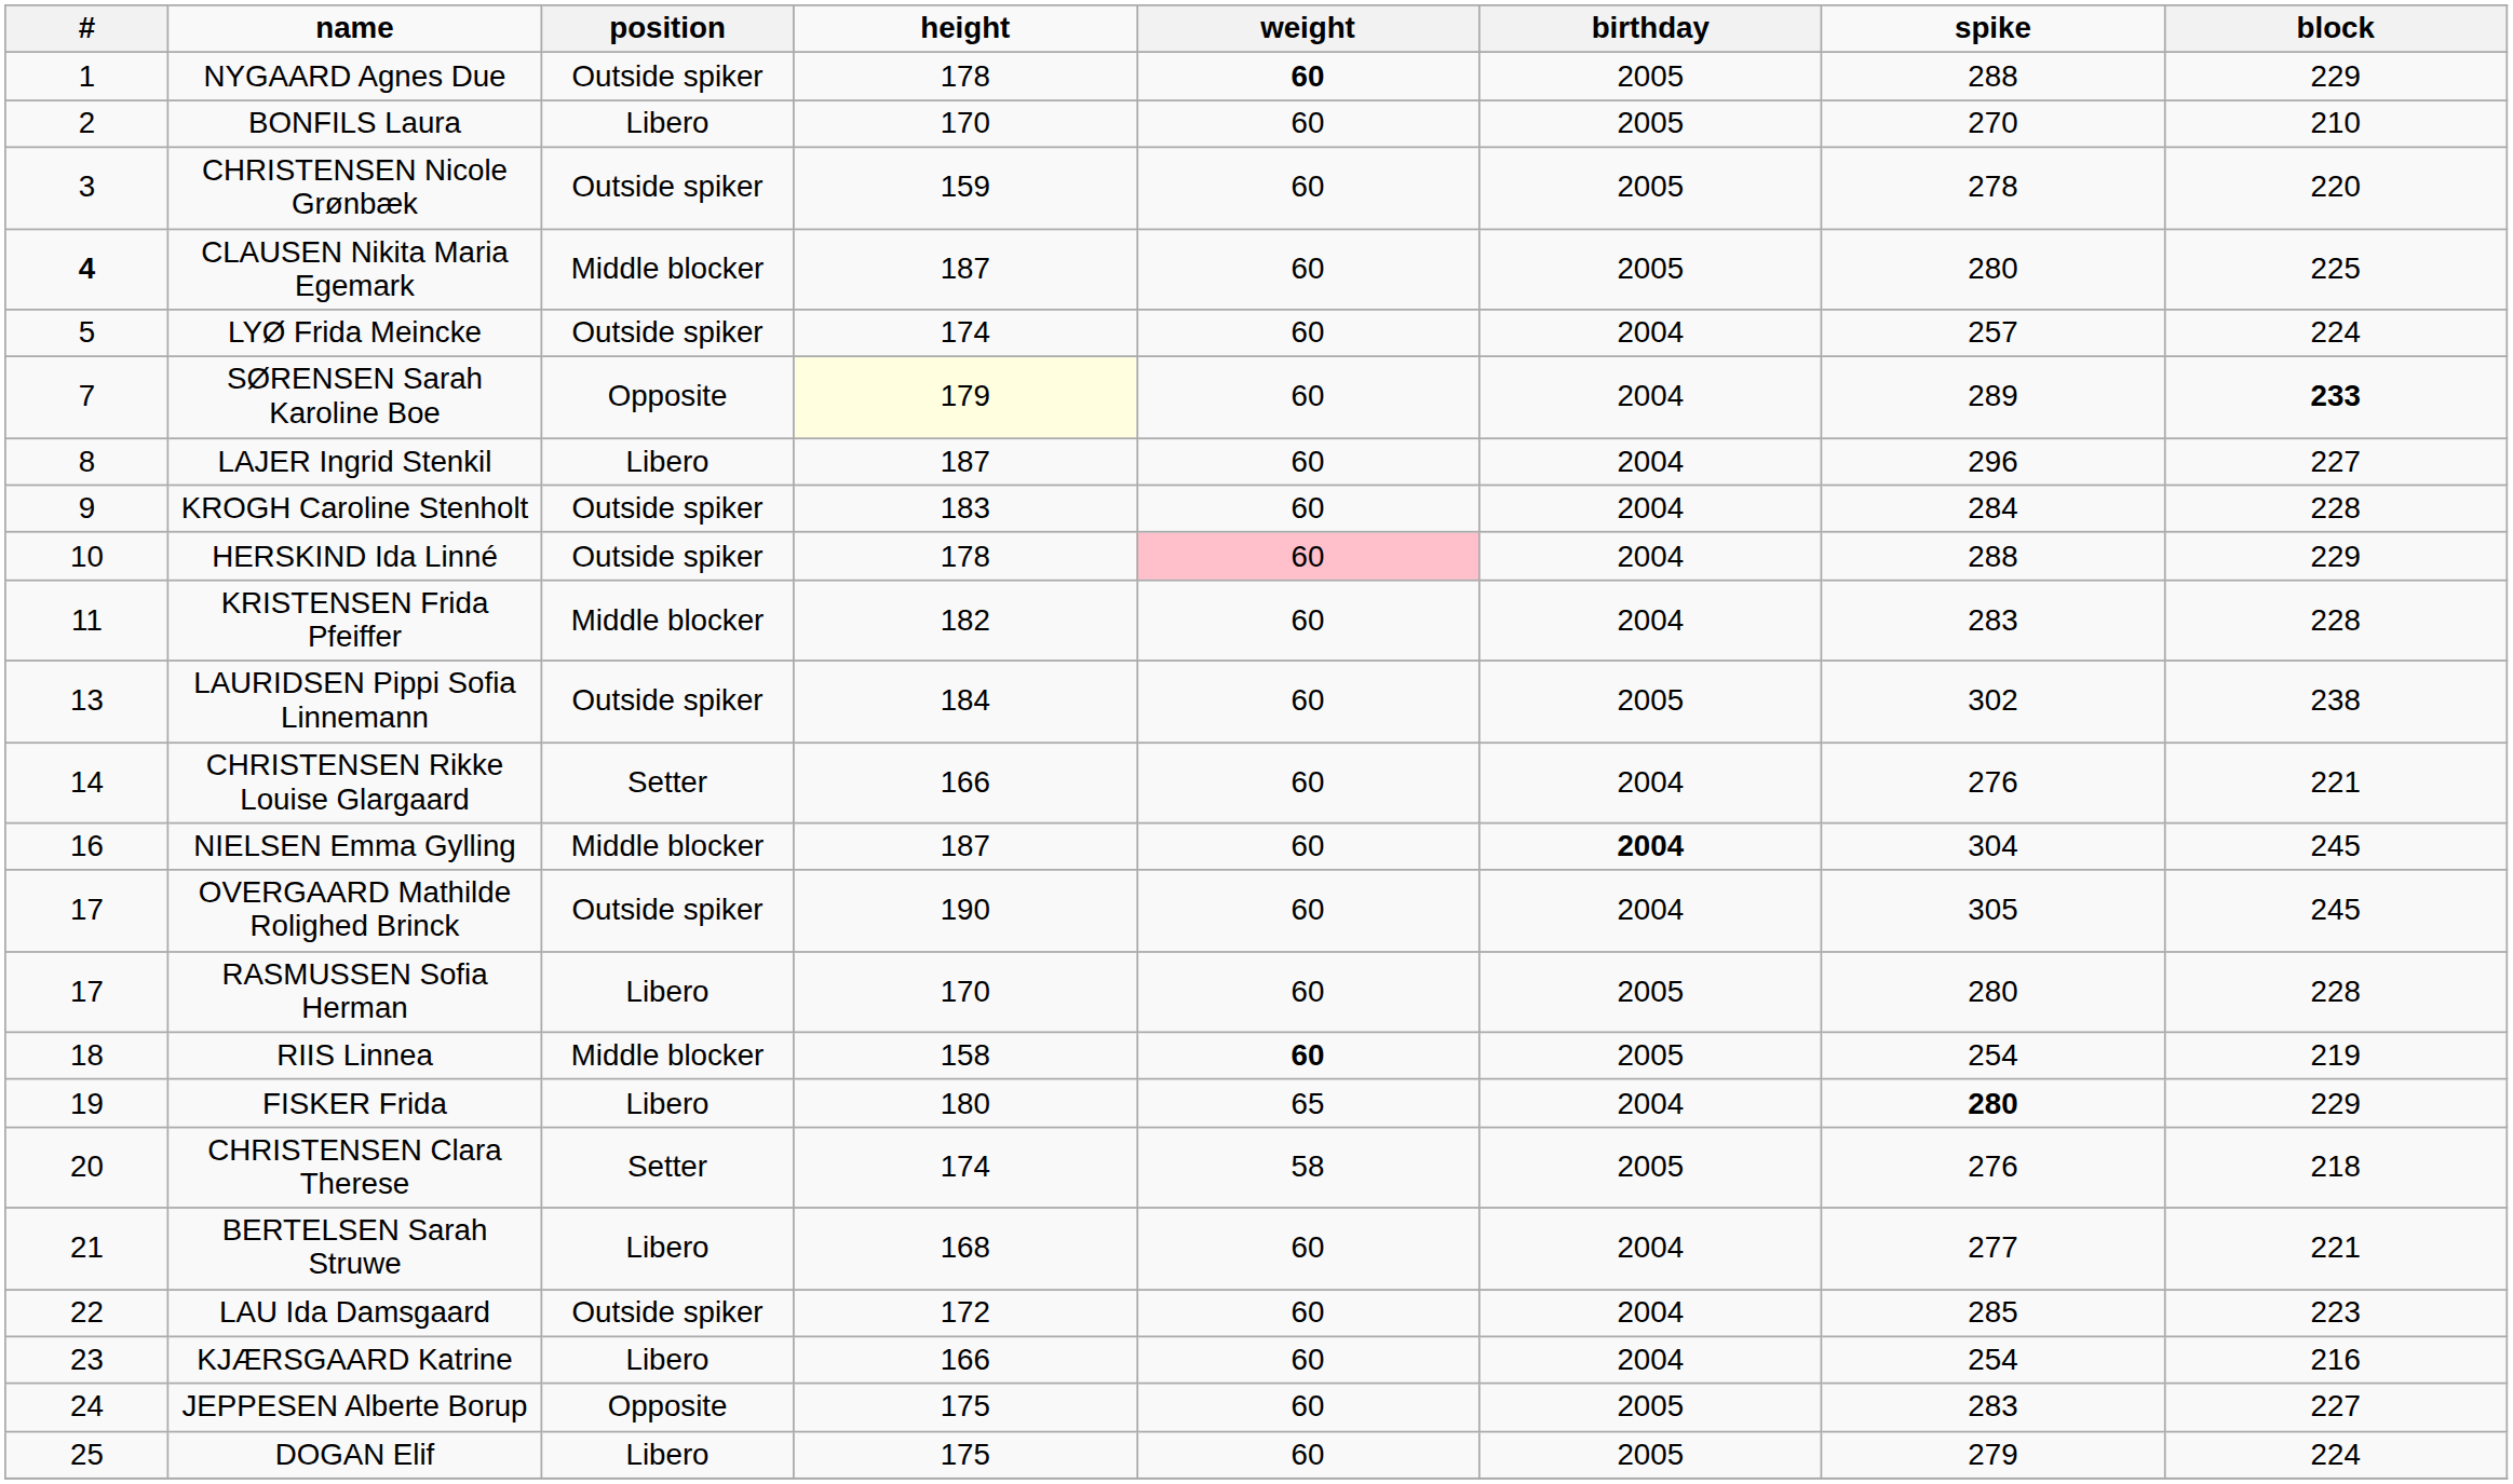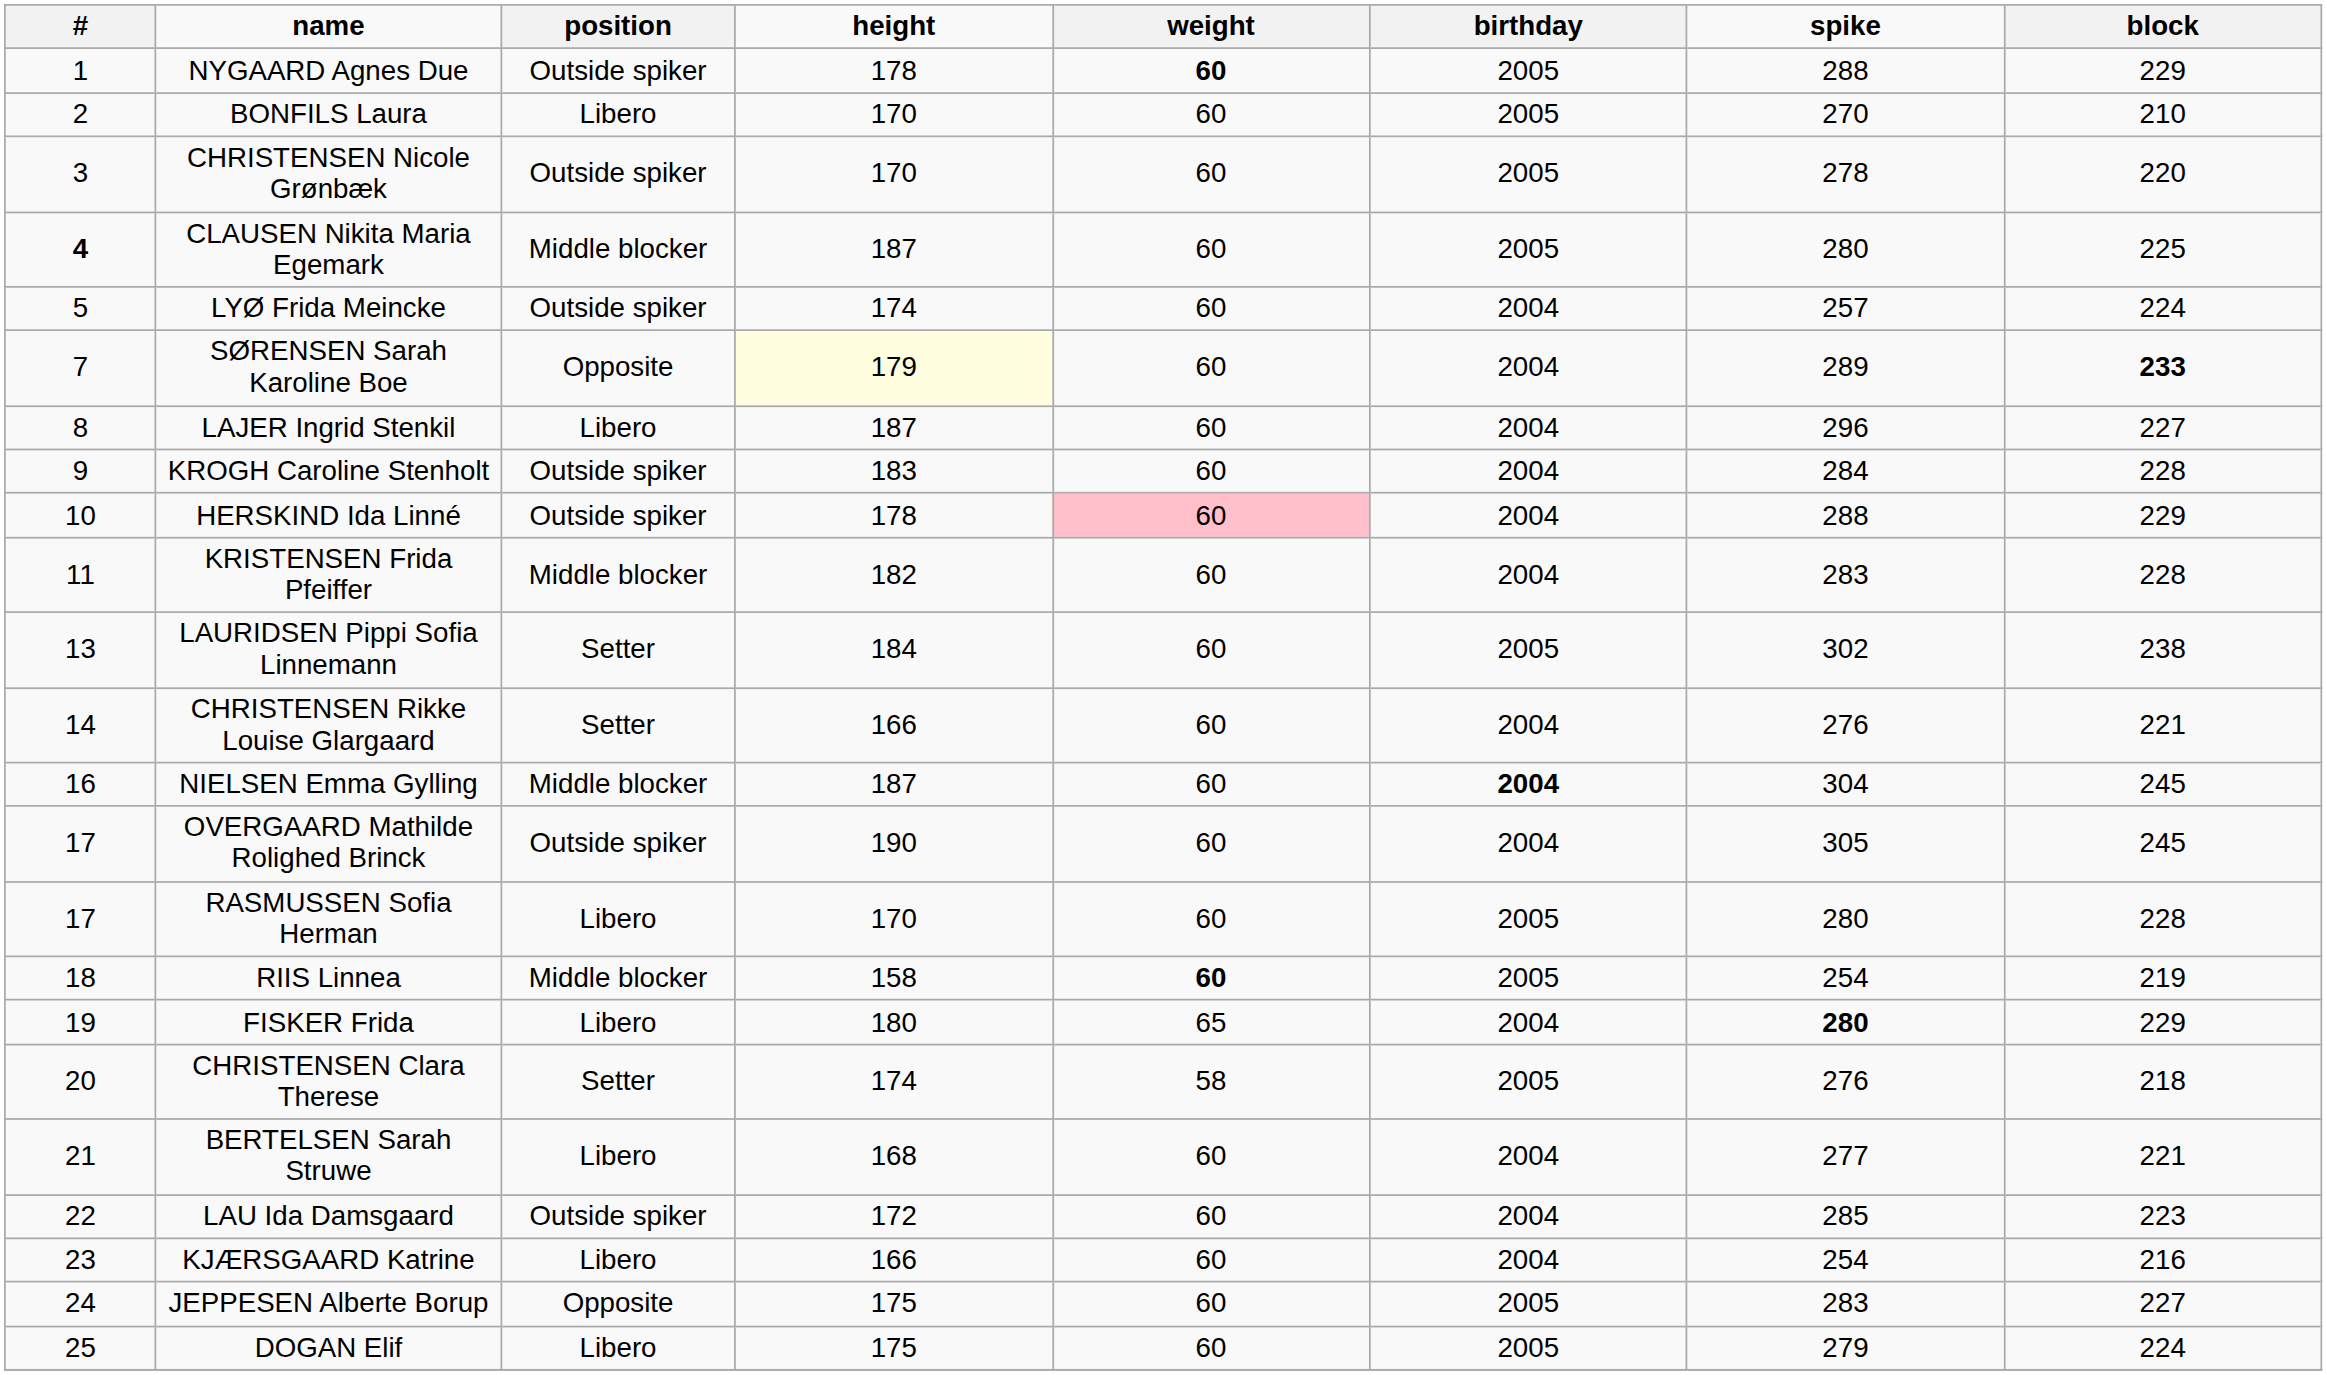 <table Class="wikitable sortable" style="text-align:center;">
 <tr>
 <th Style="width:5em">#</th>
 <td style="width:12em"><strong>name</strong></td>
 <th Style="width:8em"><strong>position</strong></th>
 <td style="width:11em"><strong>height</strong></td>
 <th Style="width:11em"><strong>weight</strong></th>
 <th Style="width:11em"><strong>birthday</strong></th>
 <td style="width:11em"><strong>spike</strong></td>
 <th Style="width:11em"><strong>block</strong></th>
 </tr>
 <tr>
 <td>1</td>
 <td>NYGAARD Agnes Due</td>
 <td>Outside spiker</td>
 <td>178</td>
 <td><strong>60</strong></td>
 <td>2005</td>
 <td>288</td>
 <td>229</td>
 </tr>
 <tr>
 <td>2</td>
 <td>BONFILS Laura</td>
 <td>Libero</td>
 <td>170</td>
 <td>60</td>
 <td>2005</td>
 <td>270</td>
 <td>210</td>
 </tr>
 <tr>
 <td>3</td>
 <td>CHRISTENSEN Nicole Grønbæk</td>
 <td>Outside spiker</td>
-<td>159</td>
+<td>170</td>
 <td>60</td>
 <td>2005</td>
 <td>278</td>
 <td>220</td>
 </tr>
 <tr>
 <td><strong>4</strong></td>
 <td>CLAUSEN Nikita Maria Egemark</td>
 <td>Middle blocker</td>
 <td>187</td>
 <td>60</td>
 <td>2005</td>
 <td>280</td>
 <td>225</td>
 </tr>
 <tr>
 <td>5</td>
 <td>LYØ Frida Meincke</td>
 <td>Outside spiker</td>
 <td>174</td>
 <td>60</td>
 <td>2004</td>
 <td>257</td>
 <td>224</td>
 </tr>
 <tr>
 <td>7</td>
 <td>SØRENSEN Sarah Karoline Boe</td>
 <td>Opposite</td>
 <td style="background: lightyellow;">179</td>
 <td>60</td>
 <td>2004</td>
 <td>289</td>
 <td><strong>233</strong></td>
 </tr>
 <tr>
 <td>8</td>
 <td>LAJER Ingrid Stenkil</td>
 <td>Libero</td>
 <td>187</td>
 <td>60</td>
 <td>2004</td>
 <td>296</td>
 <td>227</td>
 </tr>
 <tr>
 <td>9</td>
 <td>KROGH Caroline Stenholt</td>
 <td>Outside spiker</td>
 <td>183</td>
 <td>60</td>
 <td>2004</td>
 <td>284</td>
 <td>228</td>
 </tr>
 <tr>
 <td>10</td>
 <td>HERSKIND Ida Linné</td>
 <td>Outside spiker</td>
 <td>178</td>
 <td style="background: pink;">60</td>
 <td>2004</td>
 <td>288</td>
 <td>229</td>
 </tr>
 <tr>
 <td>11</td>
 <td>KRISTENSEN Frida Pfeiffer</td>
 <td>Middle blocker</td>
 <td>182</td>
 <td>60</td>
 <td>2004</td>
 <td>283</td>
 <td>228</td>
 </tr>
 <tr>
 <td>13</td>
 <td>LAURIDSEN Pippi Sofia Linnemann</td>
-<td>Outside spiker</td>
+<td>Setter</td>
 <td>184</td>
 <td>60</td>
 <td>2005</td>
 <td>302</td>
 <td>238</td>
 </tr>
 <tr>
 <td>14</td>
 <td>CHRISTENSEN Rikke Louise Glargaard</td>
 <td>Setter</td>
 <td>166</td>
 <td>60</td>
 <td>2004</td>
 <td>276</td>
 <td>221</td>
 </tr>
 <tr>
 <td>16</td>
 <td>NIELSEN Emma Gylling</td>
 <td>Middle blocker</td>
 <td>187</td>
 <td>60</td>
 <td><strong>2004</strong></td>
 <td>304</td>
 <td>245</td>
 </tr>
 <tr>
 <td>17</td>
 <td>OVERGAARD Mathilde Rolighed Brinck</td>
 <td>Outside spiker</td>
 <td>190</td>
 <td>60</td>
 <td>2004</td>
 <td>305</td>
 <td>245</td>
 </tr>
 <tr>
 <td>17</td>
 <td>RASMUSSEN Sofia Herman</td>
 <td>Libero</td>
 <td>170</td>
 <td>60</td>
 <td>2005</td>
 <td>280</td>
 <td>228</td>
 </tr>
 <tr>
 <td>18</td>
 <td>RIIS Linnea</td>
 <td>Middle blocker</td>
 <td>158</td>
 <td><strong>60</strong></td>
 <td>2005</td>
 <td>254</td>
 <td>219</td>
 </tr>
 <tr>
 <td>19</td>
 <td>FISKER Frida</td>
 <td>Libero</td>
 <td>180</td>
 <td>65</td>
 <td>2004</td>
 <td><strong>280</strong></td>
 <td>229</td>
 </tr>
 <tr>
 <td>20</td>
 <td>CHRISTENSEN Clara Therese</td>
 <td>Setter</td>
 <td>174</td>
 <td>58</td>
 <td>2005</td>
 <td>276</td>
 <td>218</td>
 </tr>
 <tr>
 <td>21</td>
 <td>BERTELSEN Sarah Struwe</td>
 <td>Libero</td>
 <td>168</td>
 <td>60</td>
 <td>2004</td>
 <td>277</td>
 <td>221</td>
 </tr>
 <tr>
 <td>22</td>
 <td>LAU Ida Damsgaard</td>
 <td>Outside spiker</td>
 <td>172</td>
 <td>60</td>
 <td>2004</td>
 <td>285</td>
 <td>223</td>
 </tr>
 <tr>
 <td>23</td>
 <td>KJÆRSGAARD Katrine</td>
 <td>Libero</td>
 <td>166</td>
 <td>60</td>
 <td>2004</td>
 <td>254</td>
 <td>216</td>
 </tr>
 <tr>
 <td>24</td>
 <td>JEPPESEN Alberte Borup</td>
 <td>Opposite</td>
 <td>175</td>
 <td>60</td>
 <td>2005</td>
 <td>283</td>
 <td>227</td>
 </tr>
 <tr>
 <td>25</td>
 <td>DOGAN Elif</td>
 <td>Libero</td>
 <td>175</td>
 <td>60</td>
 <td>2005</td>
 <td>279</td>
 <td>224</td>
 </tr>
 <tr>
 </tr>
 </table>
